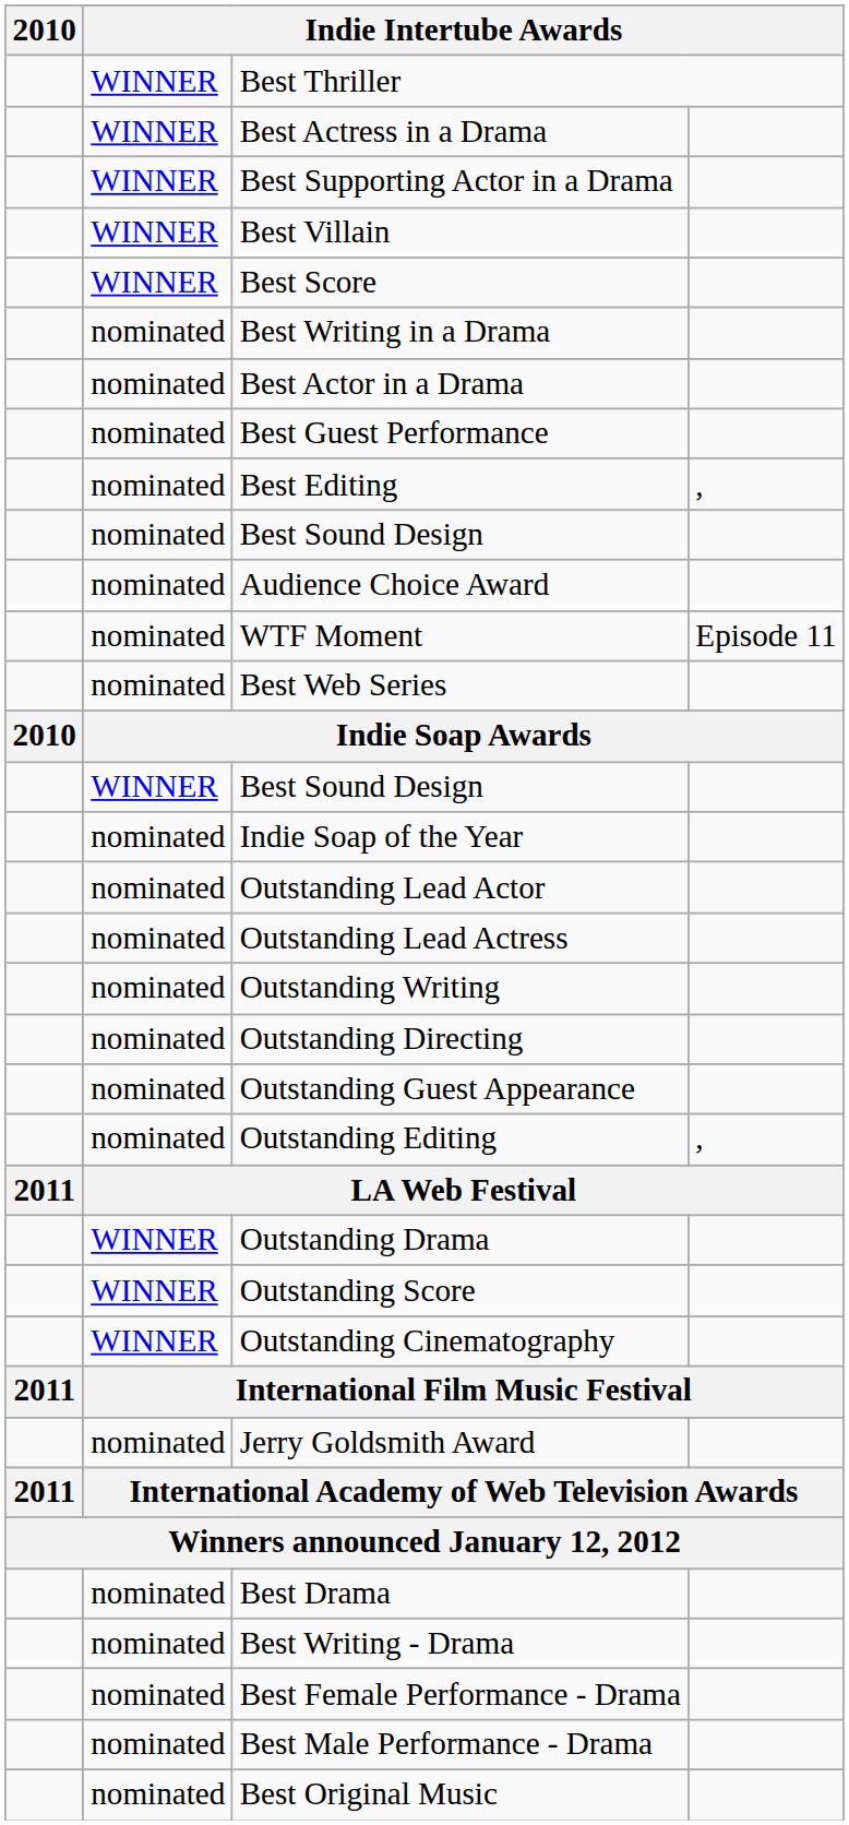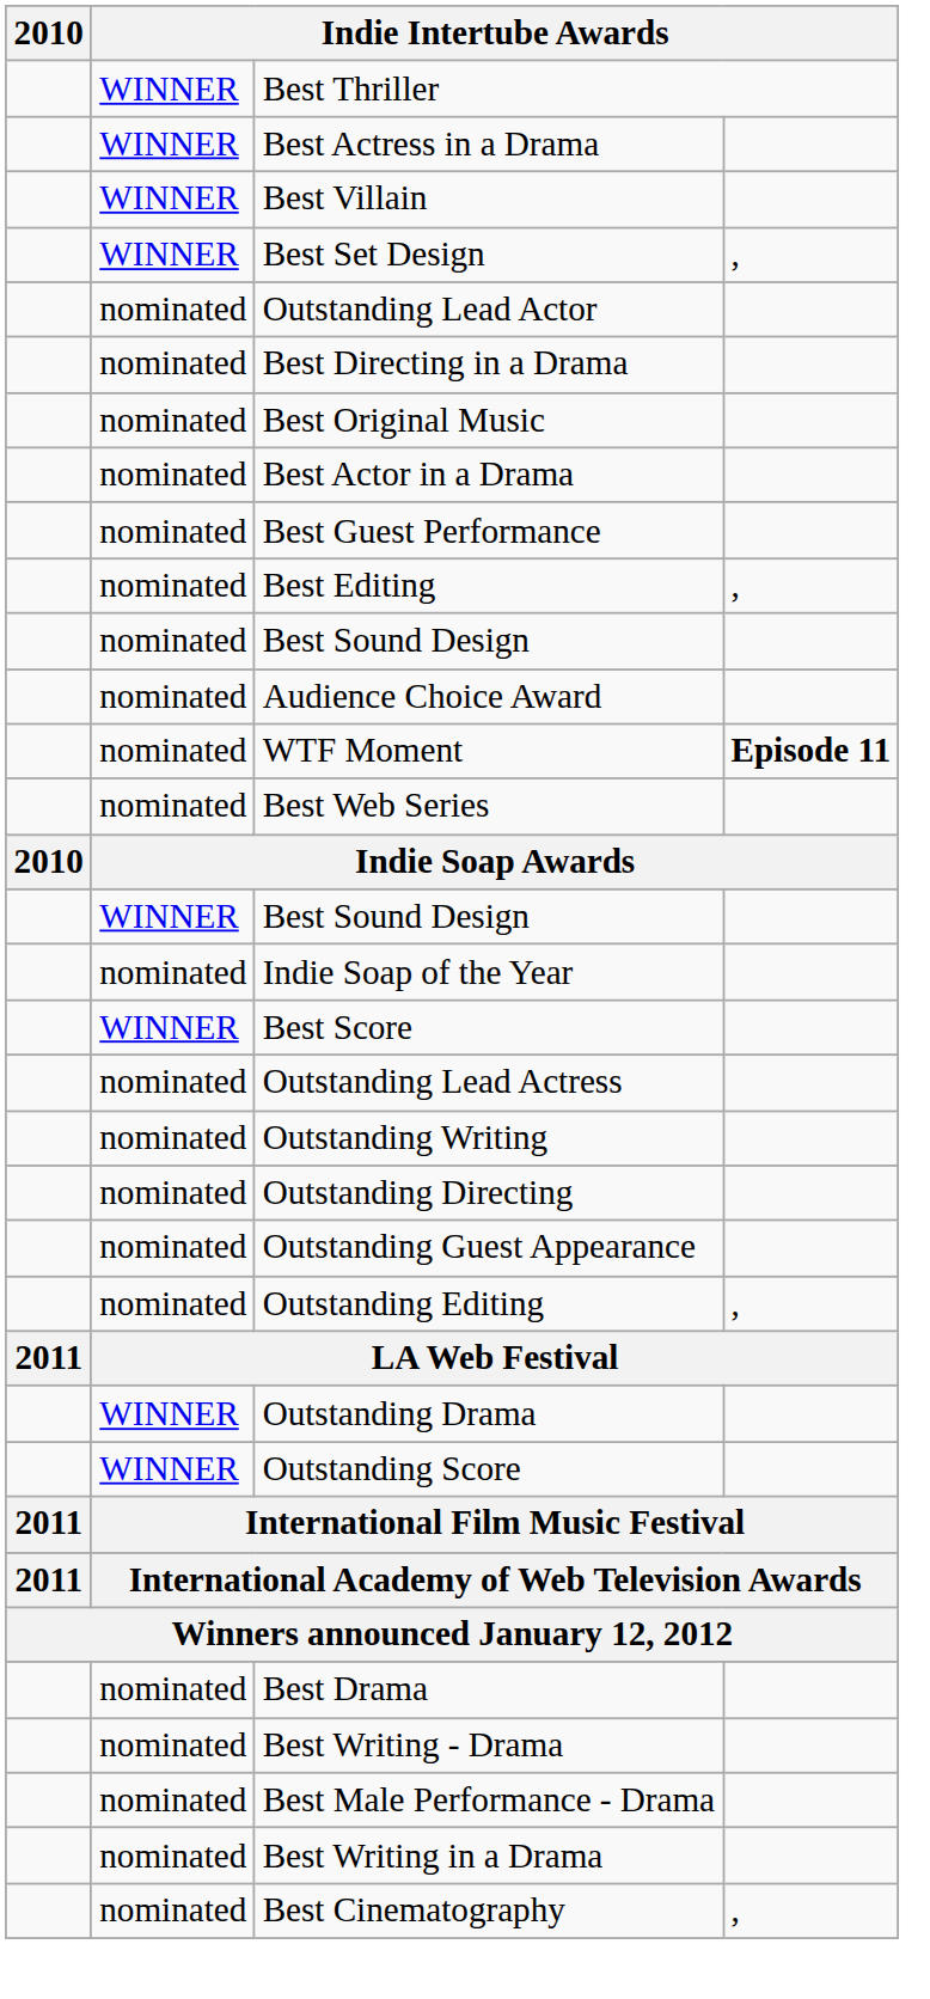 <table class="wikitable">
 <tr>
 <th>2010</th>
 <th colspan="3">Indie Intertube Awards</th>
 </tr>
 <tr>
 <td></td>
 <td><a href='#'>WINNER</a></td>
 <td colspan="2">Best Thriller</td>
 </tr>
 <tr>
 <td></td>
 <td><a href='#'>WINNER</a></td>
 <td>Best Actress in a Drama</td>
 <td></td>
 </tr>
 <tr>
 <td></td>
 <td><a href='#'>WINNER</a></td>
-<td>Best Supporting Actor in a Drama</td>
-<td></td>
-</tr>
-<tr>
-<td></td>
-<td><a href='#'>WINNER</a></td>
 <td>Best Villain</td>
 <td></td>
 </tr>
 <tr>
 <td></td>
 <td><a href='#'>WINNER</a></td>
-<td>Best Score</td>
+<td>Best Set Design</td>
+<td>, </td>
+</tr>
+<tr>
+<td></td>
+<td>nominated</td>
+<td>Outstanding Lead Actor</td>
 <td></td>
 </tr>
 <tr>
 <td></td>
 <td>nominated</td>
-<td>Best Writing in a Drama</td>
+<td>Best Directing in a Drama</td>
+<td></td>
+</tr>
+<tr>
+<td></td>
+<td>nominated</td>
+<td>Best Original Music</td>
 <td></td>
 </tr>
 <tr>
 <td></td>
 <td>nominated</td>
 <td>Best Actor in a Drama</td>
 <td></td>
 </tr>
 <tr>
 <td></td>
 <td>nominated</td>
 <td>Best Guest Performance</td>
 <td></td>
 </tr>
 <tr>
 <td></td>
 <td>nominated</td>
 <td>Best Editing</td>
 <td>, </td>
 </tr>
 <tr>
 <td></td>
 <td>nominated</td>
 <td>Best Sound Design</td>
 <td></td>
 </tr>
 <tr>
 <td></td>
 <td>nominated</td>
 <td>Audience Choice Award</td>
 <td></td>
 </tr>
 <tr>
 <td></td>
 <td>nominated</td>
 <td>WTF Moment</td>
-<td>Episode 11</td>
+<td><strong>Episode 11</strong></td>
 </tr>
 <tr>
 <td></td>
 <td>nominated</td>
 <td>Best Web Series</td>
 <td></td>
 </tr>
 <tr>
 <th>2010</th>
 <th colspan="3">Indie Soap Awards</th>
 </tr>
 <tr>
 <td></td>
 <td><a href='#'>WINNER</a></td>
 <td>Best Sound Design</td>
 <td></td>
 </tr>
 <tr>
 <td></td>
 <td>nominated</td>
 <td>Indie Soap of the Year</td>
 <td></td>
 </tr>
 <tr>
 <td></td>
-<td>nominated</td>
-<td>Outstanding Lead Actor</td>
+<td><a href='#'>WINNER</a></td>
+<td>Best Score</td>
 <td></td>
 </tr>
 <tr>
 <td></td>
 <td>nominated</td>
 <td>Outstanding Lead Actress</td>
 <td></td>
 </tr>
 <tr>
 <td></td>
 <td>nominated</td>
 <td>Outstanding Writing</td>
 <td></td>
 </tr>
 <tr>
 <td></td>
 <td>nominated</td>
 <td>Outstanding Directing</td>
 <td></td>
 </tr>
 <tr>
 <td></td>
 <td>nominated</td>
 <td>Outstanding Guest Appearance</td>
 <td></td>
 </tr>
 <tr>
 <td></td>
 <td>nominated</td>
 <td>Outstanding Editing</td>
 <td>, </td>
 </tr>
 <tr>
 <th>2011</th>
 <th colspan="3">LA Web Festival</th>
 </tr>
 <tr>
 <td></td>
 <td><a href='#'>WINNER</a></td>
 <td>Outstanding Drama</td>
 <td></td>
 </tr>
 <tr>
 <td></td>
 <td><a href='#'>WINNER</a></td>
 <td>Outstanding Score</td>
 <td></td>
 </tr>
 <tr>
-<td></td>
-<td><a href='#'>WINNER</a></td>
-<td>Outstanding Cinematography</td>
-<td></td>
-</tr>
-<tr>
 <th>2011</th>
 <th colspan="3">International Film Music Festival</th>
-</tr>
-<tr>
-<td></td>
-<td>nominated</td>
-<td>Jerry Goldsmith Award</td>
-<td></td>
 </tr>
 <tr>
 <th>2011</th>
 <th colspan="3">International Academy of Web Television Awards</th>
 </tr>
 <tr>
 <th colspan="4">Winners announced January 12, 2012</th>
 </tr>
 <tr>
 <td></td>
 <td>nominated</td>
 <td>Best Drama</td>
 <td></td>
 </tr>
 <tr>
 <td></td>
 <td>nominated</td>
 <td>Best Writing - Drama</td>
 <td></td>
 </tr>
 <tr>
 <td></td>
 <td>nominated</td>
-<td>Best Female Performance - Drama</td>
-<td></td>
-</tr>
-<tr>
-<td></td>
-<td>nominated</td>
 <td>Best Male Performance - Drama</td>
 <td></td>
 </tr>
 <tr>
 <td></td>
 <td>nominated</td>
-<td>Best Original Music</td>
+<td>Best Writing in a Drama</td>
 <td></td>
 </tr>
+<tr>
+<td></td>
+<td>nominated</td>
+<td>Best Cinematography</td>
+<td>, </td>
+</tr>
 </table>
